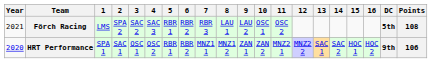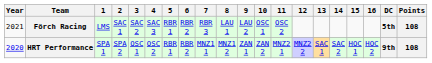 <table class="wikitable" style="text-align:center; font-size:85%">
 <tr>
 <th>Year</th>
 <th>Team</th>
 <th>1</th>
 <th>2</th>
 <th>3</th>
 <th>4</th>
 <th>5</th>
 <th>6</th>
 <th>7</th>
 <th>8</th>
 <th>9</th>
 <th>10</th>
 <th>11</th>
 <th>12</th>
 <th>13</th>
 <th>14</th>
 <th>15</th>
 <th>16</th>
 <th>DC</th>
 <th>Points</th>
 </tr>
 <tr>
 <td>2021</td>
 <th>Förch Racing</th>
 <td style="background:#DFFFDF;"><a href='#'>LMS</a><br></td>
-<td style="background:#DFFFDF;"><a href='#'>SPA<br>2</a><br></td>
+<td style="background:#DFFFDF;"><a href='#'>SAC<br>1</a><br></td>
 <td style="background:#DFFFDF;"><a href='#'>SAC<br>2</a><br></td>
 <td style="background:#DFFFDF;"><a href='#'>SAC<br>3</a><br></td>
 <td style="background:#DFFFDF;"><a href='#'>RBR<br>1</a><br></td>
 <td style="background:#DFFFDF;"><a href='#'>RBR<br>2</a><br></td>
 <td style="background:#DFFFDF;"><a href='#'>RBR<br>3</a><br></td>
 <td style="background:#DFFFDF;"><a href='#'>LAU<br>1</a><br></td>
 <td style="background:#DFFFDF;"><a href='#'>LAU<br>2</a><br></td>
 <td style="background:#DFFFDF;"><a href='#'>OSC<br>1</a><br></td>
 <td style="background:#DFFFDF;"><a href='#'>OSC<br>2</a><br></td>
 <td></td>
 <td></td>
 <td></td>
 <td></td>
 <td></td>
 <th>5th</th>
 <th>108</th>
 </tr>
 <tr>
 <td><a href='#'>2020</a></td>
 <th>HRT Performance</th>
 <td style="background:#DFFFDF;"><a href='#'>SPA<br>1</a><br></td>
-<td style="background:#DFFFDF;"><a href='#'>SAC<br>1</a><br></td>
+<td style="background:#DFFFDF;"><a href='#'>SPA<br>2</a><br></td>
 <td style="background:#DFFFDF;"><a href='#'>OSC<br>1</a><br></td>
 <td style="background:#DFFFDF;"><a href='#'>OSC<br>2</a><br></td>
 <td style="background:#DFFFDF;"><a href='#'>RBR<br>1</a><br></td>
 <td style="background:#DFFFDF;"><a href='#'>RBR<br>2</a><br></td>
 <td style="background:#DFFFDF;"><a href='#'>MNZ1<br>1</a><br></td>
 <td style="background:#DFFFDF;"><a href='#'>MNZ1<br>2</a><br></td>
 <td style="background:#DFFFDF;"><a href='#'>ZAN<br>1</a><br></td>
 <td style="background:#DFFFDF;"><a href='#'>ZAN<br>2</a><br></td>
 <td style="background:#DFFFDF;"><a href='#'>MNZ2<br>1</a><br></td>
 <td style="background:#CFCFFF;"><a href='#'>MNZ2<br>2</a><br></td>
 <td style="background:#FFDF9F;"><a href='#'>SAC<br>1</a><br></td>
 <td style="background:#DFFFDF;"><a href='#'>SAC<br>2</a><br></td>
 <td style="background:#DFFFDF;"><a href='#'>HOC<br>1</a><br></td>
 <td style="background:#DFFFDF;"><a href='#'>HOC<br>2</a><br></td>
 <th>9th</th>
-<th>106</th>
+<th>108</th>
 </tr>
 </table>
